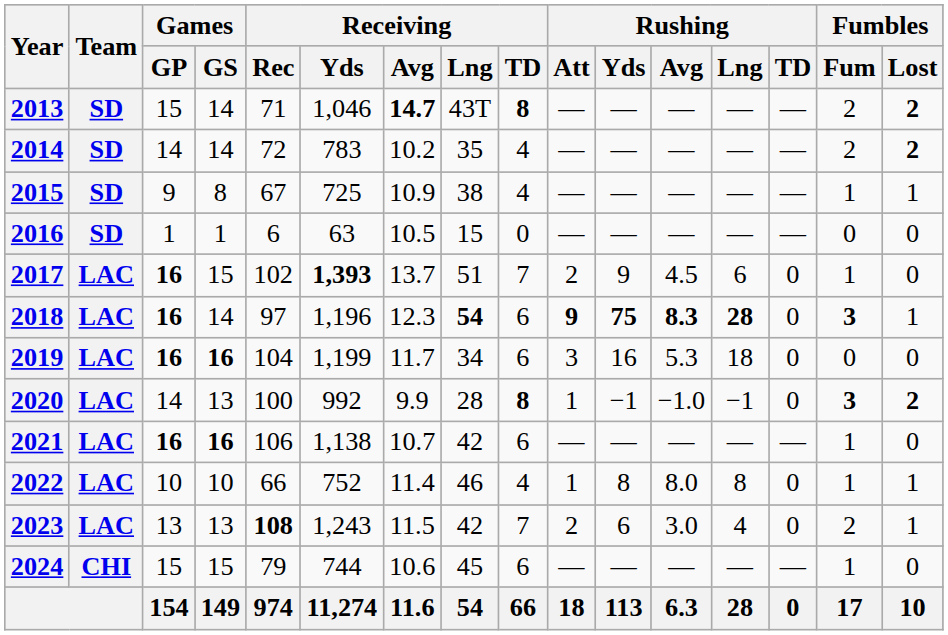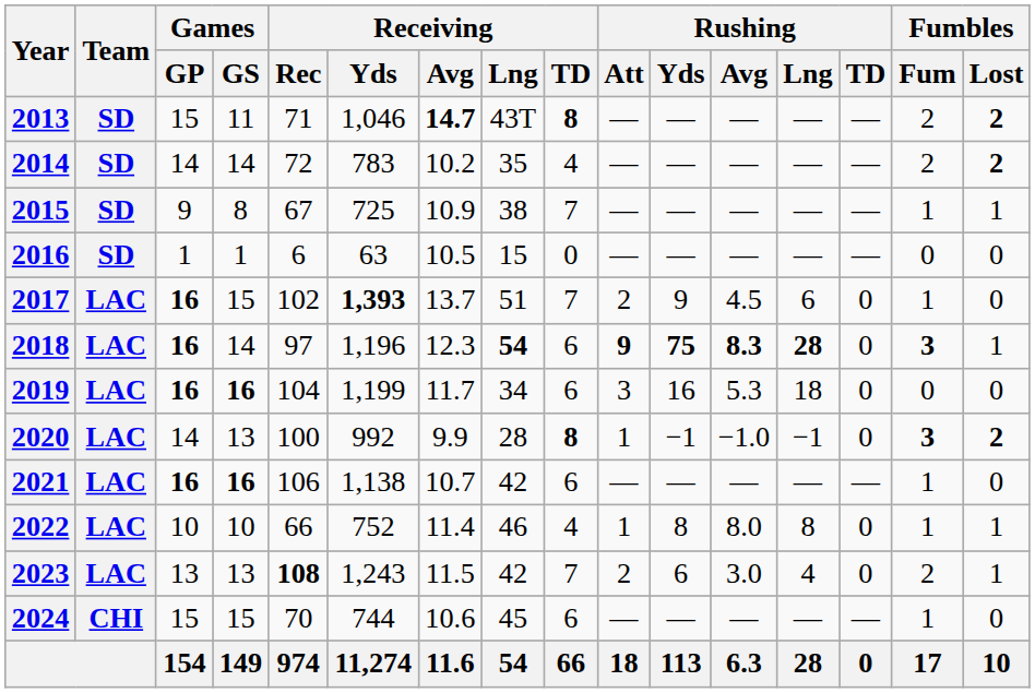 <table class="wikitable" style="text-align:center;">
 <tr>
 <th rowspan="2">Year</th>
 <th rowspan="2">Team</th>
 <th colspan="2">Games</th>
 <th colspan="5">Receiving</th>
 <th colspan="5">Rushing</th>
 <th colspan="2">Fumbles</th>
 </tr>
 <tr>
 <th>GP</th>
 <th>GS</th>
 <th>Rec</th>
 <th>Yds</th>
 <th>Avg</th>
 <th>Lng</th>
 <th>TD</th>
 <th>Att</th>
 <th>Yds</th>
 <th>Avg</th>
 <th>Lng</th>
 <th>TD</th>
 <th>Fum</th>
 <th>Lost</th>
 </tr>
 <tr>
 <th><a href='#'>2013</a></th>
 <th><a href='#'>SD</a></th>
 <td>15</td>
-<td>14</td>
+<td>11</td>
 <td>71</td>
 <td>1,046</td>
 <td><strong>14.7</strong></td>
 <td>43T</td>
 <td><strong>8</strong></td>
 <td>—</td>
 <td>—</td>
 <td>—</td>
 <td>—</td>
 <td>—</td>
 <td>2</td>
 <td><strong>2</strong></td>
 </tr>
 <tr>
 <th><a href='#'>2014</a></th>
 <th><a href='#'>SD</a></th>
 <td>14</td>
 <td>14</td>
 <td>72</td>
 <td>783</td>
 <td>10.2</td>
 <td>35</td>
 <td>4</td>
 <td>—</td>
 <td>—</td>
 <td>—</td>
 <td>—</td>
 <td>—</td>
 <td>2</td>
 <td><strong>2</strong></td>
 </tr>
 <tr>
 <th><a href='#'>2015</a></th>
 <th><a href='#'>SD</a></th>
 <td>9</td>
 <td>8</td>
 <td>67</td>
 <td>725</td>
 <td>10.9</td>
 <td>38</td>
-<td>4</td>
+<td>7</td>
 <td>—</td>
 <td>—</td>
 <td>—</td>
 <td>—</td>
 <td>—</td>
 <td>1</td>
 <td>1</td>
 </tr>
 <tr>
 <th><a href='#'>2016</a></th>
 <th><a href='#'>SD</a></th>
 <td>1</td>
 <td>1</td>
 <td>6</td>
 <td>63</td>
 <td>10.5</td>
 <td>15</td>
 <td>0</td>
 <td>—</td>
 <td>—</td>
 <td>—</td>
 <td>—</td>
 <td>—</td>
 <td>0</td>
 <td>0</td>
 </tr>
 <tr>
 <th><a href='#'>2017</a></th>
 <th><a href='#'>LAC</a></th>
 <td><strong>16</strong></td>
 <td>15</td>
 <td>102</td>
 <td><strong>1,393</strong></td>
 <td>13.7</td>
 <td>51</td>
 <td>7</td>
 <td>2</td>
 <td>9</td>
 <td>4.5</td>
 <td>6</td>
 <td>0</td>
 <td>1</td>
 <td>0</td>
 </tr>
 <tr>
 <th><a href='#'>2018</a></th>
 <th><a href='#'>LAC</a></th>
 <td><strong>16</strong></td>
 <td>14</td>
 <td>97</td>
 <td>1,196</td>
 <td>12.3</td>
 <td><strong>54</strong></td>
 <td>6</td>
 <td><strong>9</strong></td>
 <td><strong>75</strong></td>
 <td><strong>8.3</strong></td>
 <td><strong>28</strong></td>
 <td>0</td>
 <td><strong>3</strong></td>
 <td>1</td>
 </tr>
 <tr>
 <th><a href='#'>2019</a></th>
 <th><a href='#'>LAC</a></th>
 <td><strong>16</strong></td>
 <td><strong>16</strong></td>
 <td>104</td>
 <td>1,199</td>
 <td>11.7</td>
 <td>34</td>
 <td>6</td>
 <td>3</td>
 <td>16</td>
 <td>5.3</td>
 <td>18</td>
 <td>0</td>
 <td>0</td>
 <td>0</td>
 </tr>
 <tr>
 <th><a href='#'>2020</a></th>
 <th><a href='#'>LAC</a></th>
 <td>14</td>
 <td>13</td>
 <td>100</td>
 <td>992</td>
 <td>9.9</td>
 <td>28</td>
 <td><strong>8</strong></td>
 <td>1</td>
 <td>−1</td>
 <td>−1.0</td>
 <td>−1</td>
 <td>0</td>
 <td><strong>3</strong></td>
 <td><strong>2</strong></td>
 </tr>
 <tr>
 <th><a href='#'>2021</a></th>
 <th><a href='#'>LAC</a></th>
 <td><strong>16</strong></td>
 <td><strong>16</strong></td>
 <td>106</td>
 <td>1,138</td>
 <td>10.7</td>
 <td>42</td>
 <td>6</td>
 <td>—</td>
 <td>—</td>
 <td>—</td>
 <td>—</td>
 <td>—</td>
 <td>1</td>
 <td>0</td>
 </tr>
 <tr>
 <th><a href='#'>2022</a></th>
 <th><a href='#'>LAC</a></th>
 <td>10</td>
 <td>10</td>
 <td>66</td>
 <td>752</td>
 <td>11.4</td>
 <td>46</td>
 <td>4</td>
 <td>1</td>
 <td>8</td>
 <td>8.0</td>
 <td>8</td>
 <td>0</td>
 <td>1</td>
 <td>1</td>
 </tr>
 <tr>
 <th><a href='#'>2023</a></th>
 <th><a href='#'>LAC</a></th>
 <td>13</td>
 <td>13</td>
 <td><strong>108</strong></td>
 <td>1,243</td>
 <td>11.5</td>
 <td>42</td>
 <td>7</td>
 <td>2</td>
 <td>6</td>
 <td>3.0</td>
 <td>4</td>
 <td>0</td>
 <td>2</td>
 <td>1</td>
 </tr>
 <tr>
 <th><a href='#'>2024</a></th>
 <th><a href='#'>CHI</a></th>
 <td>15</td>
 <td>15</td>
-<td>79</td>
+<td>70</td>
 <td>744</td>
 <td>10.6</td>
 <td>45</td>
 <td>6</td>
 <td>—</td>
 <td>—</td>
 <td>—</td>
 <td>—</td>
 <td>—</td>
 <td>1</td>
 <td>0</td>
 </tr>
 <tr>
 <th colspan="2"></th>
 <th>154</th>
 <th>149</th>
 <th>974</th>
 <th>11,274</th>
 <th>11.6</th>
 <th>54</th>
 <th>66</th>
 <th>18</th>
 <th>113</th>
 <th>6.3</th>
 <th>28</th>
 <th>0</th>
 <th>17</th>
 <th>10</th>
 </tr>
 </table>
